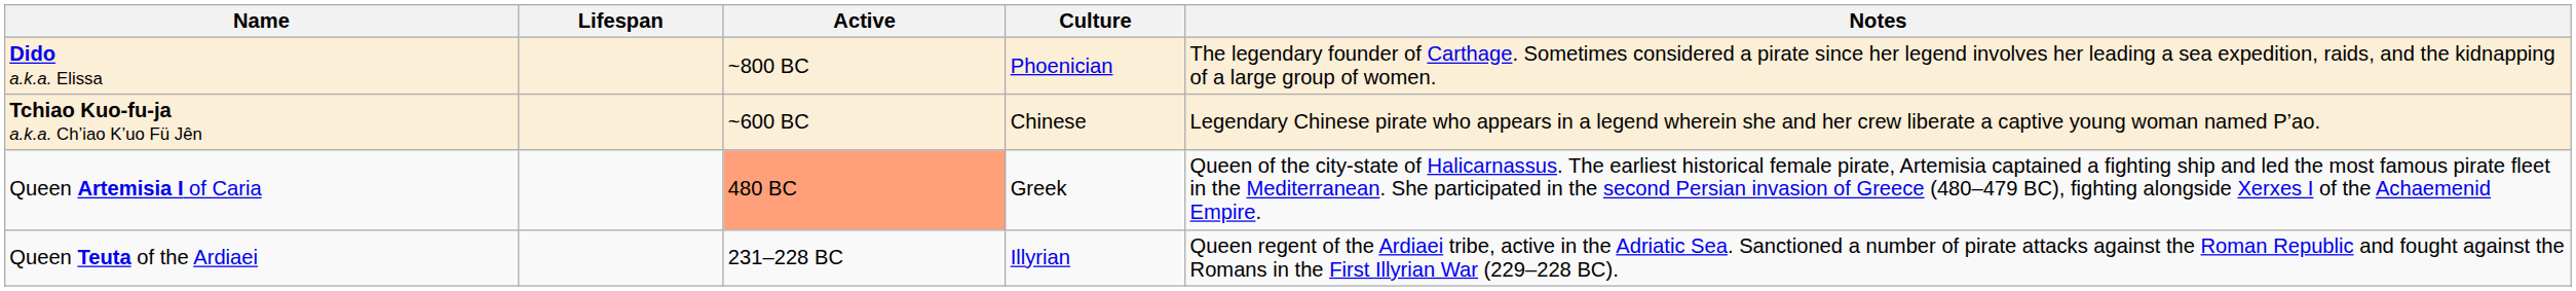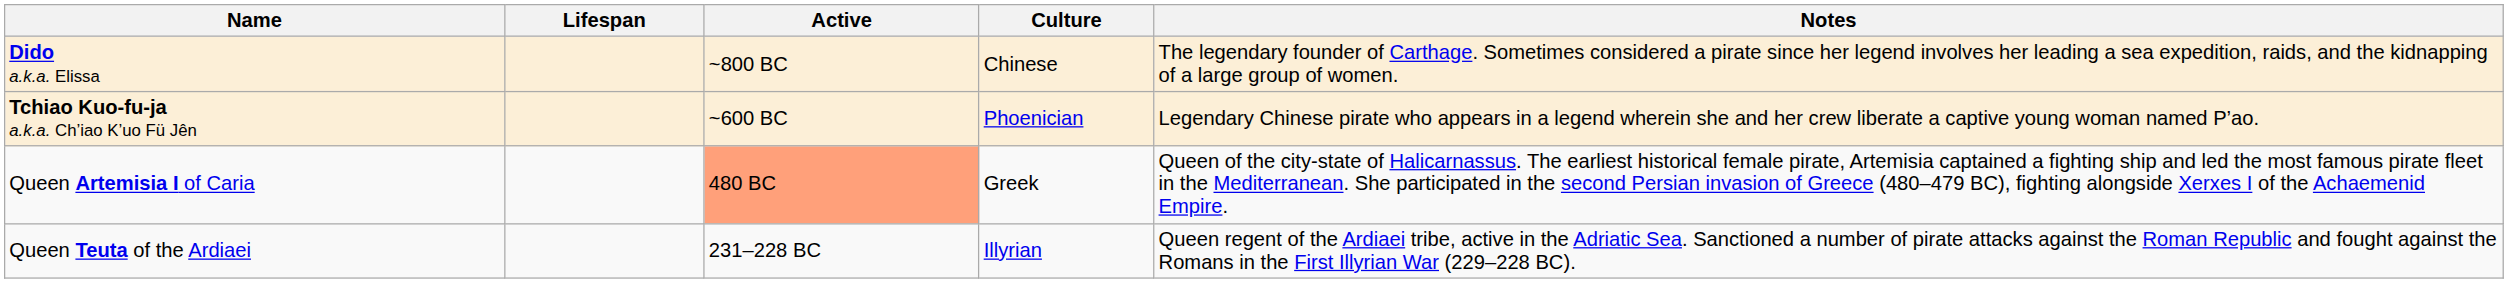 <table class="wikitable" style="text-align:left; width:100%;">
 <tr>
 <th width="20%">Name</th>
 <th width="8%">Lifespan</th>
 <th width="11%">Active</th>
 <th width="7%">Culture</th>
 <th width="54%">Notes</th>
 </tr>
 <tr>
 <td style="background:#fcefd7;"><strong><a href='#'>Dido</a></strong><br><small><em>a.k.a.</em> Elissa</small></td>
 <td style="background:#fcefd7;"></td>
 <td style="background:#fcefd7;">~800 BC</td>
-<td style="background:#fcefd7;"><a href='#'>Phoenician</a></td>
+<td style="background:#fcefd7;">Chinese</td>
 <td style="background:#fcefd7;">The legendary founder of <a href='#'>Carthage</a>. Sometimes considered a pirate since her legend involves her leading a sea expedition, raids, and the kidnapping of a large group of women.</td>
 </tr>
 <tr>
 <td style="background:#fcefd7;"><strong>Tchiao Kuo-fu-ja</strong><br><small><em>a.k.a.</em> Ch’iao K’uo Fü Jên</small></td>
 <td style="background:#fcefd7;"></td>
 <td style="background:#fcefd7;">~600 BC</td>
-<td style="background:#fcefd7;">Chinese</td>
+<td style="background:#fcefd7;"><a href='#'>Phoenician</a></td>
 <td style="background:#fcefd7;">Legendary Chinese pirate who appears in a legend wherein she and her crew liberate a captive young woman named P’ao.</td>
 </tr>
 <tr>
 <td>Queen <a href='#'><strong>Artemisia I</strong> of Caria</a></td>
 <td></td>
 <td style="background: lightsalmon;">480 BC</td>
 <td>Greek</td>
 <td>Queen of the city-state of <a href='#'>Halicarnassus</a>. The earliest historical female pirate, Artemisia captained a fighting ship and led the most famous pirate fleet in the <a href='#'>Mediterranean</a>. She participated in the <a href='#'>second Persian invasion of Greece</a> (480–479 BC), fighting alongside <a href='#'>Xerxes I</a> of the <a href='#'>Achaemenid Empire</a>.</td>
 </tr>
 <tr>
 <td>Queen <strong><a href='#'>Teuta</a></strong> of the <a href='#'>Ardiaei</a></td>
 <td></td>
 <td>231–228 BC</td>
 <td><a href='#'>Illyrian</a></td>
 <td>Queen regent of the <a href='#'>Ardiaei</a> tribe, active in the <a href='#'>Adriatic Sea</a>. Sanctioned a number of pirate attacks against the <a href='#'>Roman Republic</a> and fought against the Romans in the <a href='#'>First Illyrian War</a> (229–228 BC).</td>
 </tr>
 </table>
